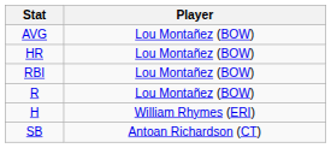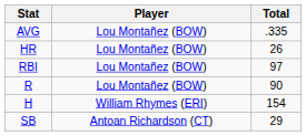 <table class="wikitable" width="33%" style="text-align:center;">
 <tr>
 <th width="5%">Stat</th>
 <th width="30%">Player</th>
+<th width="5%">Total</th>
 </tr>
 <tr>
 <td><a href='#'>AVG</a></td>
 <td><a href='#'>Lou Montañez</a> (<a href='#'>BOW</a>)</td>
+<td>.335</td>
 </tr>
 <tr>
 <td><a href='#'>HR</a></td>
 <td><a href='#'>Lou Montañez</a> (<a href='#'>BOW</a>)</td>
+<td>26</td>
 </tr>
 <tr>
 <td><a href='#'>RBI</a></td>
 <td><a href='#'>Lou Montañez</a> (<a href='#'>BOW</a>)</td>
+<td>97</td>
 </tr>
 <tr>
 <td><a href='#'>R</a></td>
 <td><a href='#'>Lou Montañez</a> (<a href='#'>BOW</a>)</td>
+<td>90</td>
 </tr>
 <tr>
 <td><a href='#'>H</a></td>
 <td><a href='#'>William Rhymes</a> (<a href='#'>ERI</a>)</td>
+<td>154</td>
 </tr>
 <tr>
 <td><a href='#'>SB</a></td>
 <td><a href='#'>Antoan Richardson</a> (<a href='#'>CT</a>)</td>
+<td>29</td>
 </tr>
 </table>
